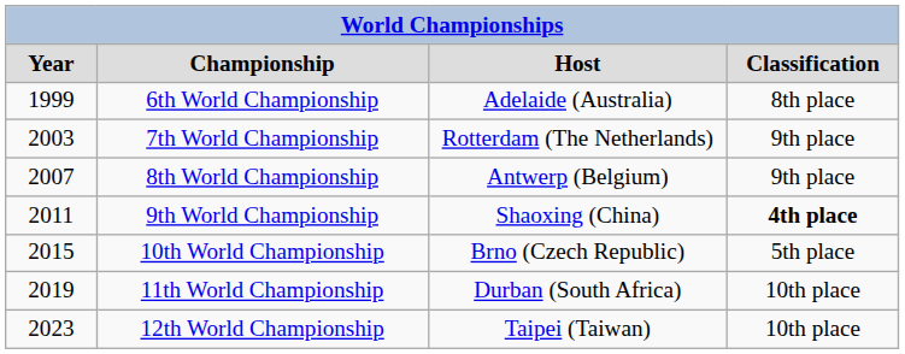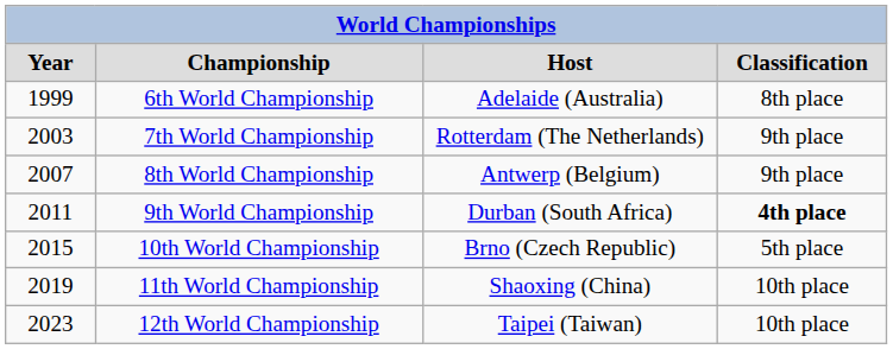 <table class="wikitable" style=font-size:90%>
 <tr align=center style="background:#B0C4DE;">
 <td colspan=4><strong><a href='#'>World Championships</a></strong></td>
 </tr>
 <tr align=center bgcolor="#dddddd">
 <td width=50><strong>Year</strong></td>
 <td width=200><strong>Championship</strong></td>
 <td width=180><strong>Host</strong></td>
 <td width=100><strong>Classification</strong></td>
 </tr>
 <tr align=center>
 <td>1999</td>
 <td><a href='#'>6th World Championship</a></td>
 <td><a href='#'>Adelaide</a> (Australia)</td>
 <td>8th place</td>
 </tr>
 <tr align=center>
 <td>2003</td>
 <td><a href='#'>7th World Championship</a></td>
 <td><a href='#'>Rotterdam</a> (The Netherlands)</td>
 <td>9th place</td>
 </tr>
 <tr align=center>
 <td>2007</td>
 <td><a href='#'>8th World Championship</a></td>
 <td><a href='#'>Antwerp</a> (Belgium)</td>
 <td>9th place</td>
 </tr>
 <tr align=center>
 <td>2011</td>
 <td><a href='#'>9th World Championship</a></td>
-<td><a href='#'>Shaoxing</a> (China)</td>
+<td><a href='#'>Durban</a> (South Africa)</td>
 <td><strong>4th place</strong></td>
 </tr>
 <tr align=center>
 <td>2015</td>
 <td><a href='#'>10th World Championship</a></td>
 <td><a href='#'>Brno</a> (Czech Republic)</td>
 <td>5th place</td>
 </tr>
 <tr align=center>
 <td>2019</td>
 <td><a href='#'> 11th World Championship</a></td>
-<td><a href='#'>Durban</a> (South Africa)</td>
+<td><a href='#'>Shaoxing</a> (China)</td>
 <td>10th place</td>
 </tr>
 <tr align=center>
 <td>2023</td>
 <td><a href='#'>12th World Championship</a></td>
 <td><a href='#'>Taipei</a> (Taiwan)</td>
 <td>10th place</td>
 </tr>
 </table>
